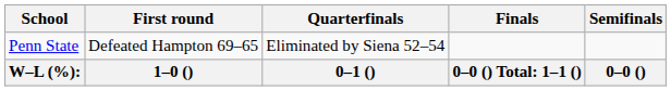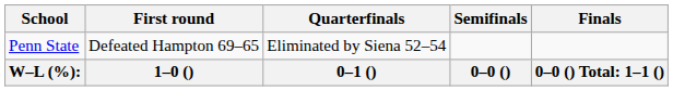 <table class="wikitable" style="white-space:nowrap; font-size:90%;">
 <tr>
 <th>School</th>
 <th>First round</th>
 <th>Quarterfinals</th>
+<th>Semifinals</th>
 <th>Finals</th>
-<th>Semifinals</th>
 </tr>
 <tr>
 <td><a href='#'>Penn State</a></td>
 <td>Defeated Hampton 69–65</td>
 <td>Eliminated by Siena 52–54</td>
 <td></td>
 <td></td>
 </tr>
 <tr>
 <th>W–L (%):</th>
 <th>1–0 ()</th>
 <th>0–1 ()</th>
+<th>0–0 ()</th>
 <th>0–0 () Total: 1–1 ()</th>
-<th>0–0 ()</th>
 </tr>
 </table>
